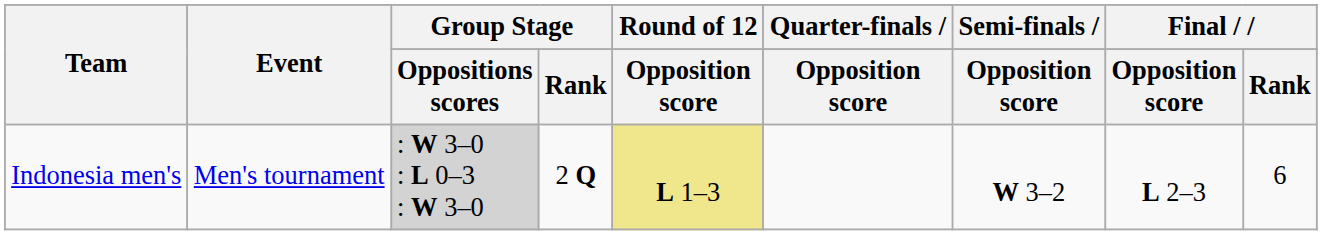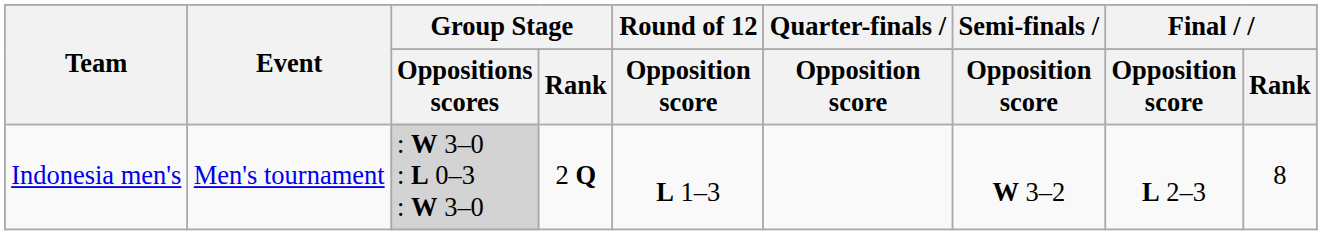 <table class=wikitable style="font-size:90%; text-align:center;">
 <tr>
 <th rowspan=2>Team</th>
 <th rowspan=2>Event</th>
 <th colspan=2>Group Stage</th>
 <th>Round of 12</th>
 <th>Quarter-finals / </th>
 <th>Semi-finals / </th>
 <th colspan=2>Final /  / </th>
 </tr>
 <tr>
 <th>Oppositions<br> scores</th>
 <th>Rank</th>
 <th>Opposition<br> score</th>
 <th>Opposition<br> score</th>
 <th>Opposition<br> score</th>
 <th>Opposition<br> score</th>
 <th>Rank</th>
 </tr>
 <tr>
 <td align=left><a href='#'>Indonesia men's</a></td>
 <td align=left><a href='#'>Men's tournament</a></td>
 <td align=left style="background: lightgrey;">: <strong>W</strong> 3–0<br>: <strong>L</strong> 0–3<br>: <strong>W</strong> 3–0</td>
 <td>2 <strong>Q</strong></td>
-<td style="background: khaki;"><br><strong>L</strong> 1–3</td>
+<td><br><strong>L</strong> 1–3</td>
 <td></td>
 <td><br><strong>W</strong> 3–2</td>
 <td><br><strong>L</strong> 2–3</td>
-<td>6</td>
+<td>8</td>
 </tr>
 </table>
